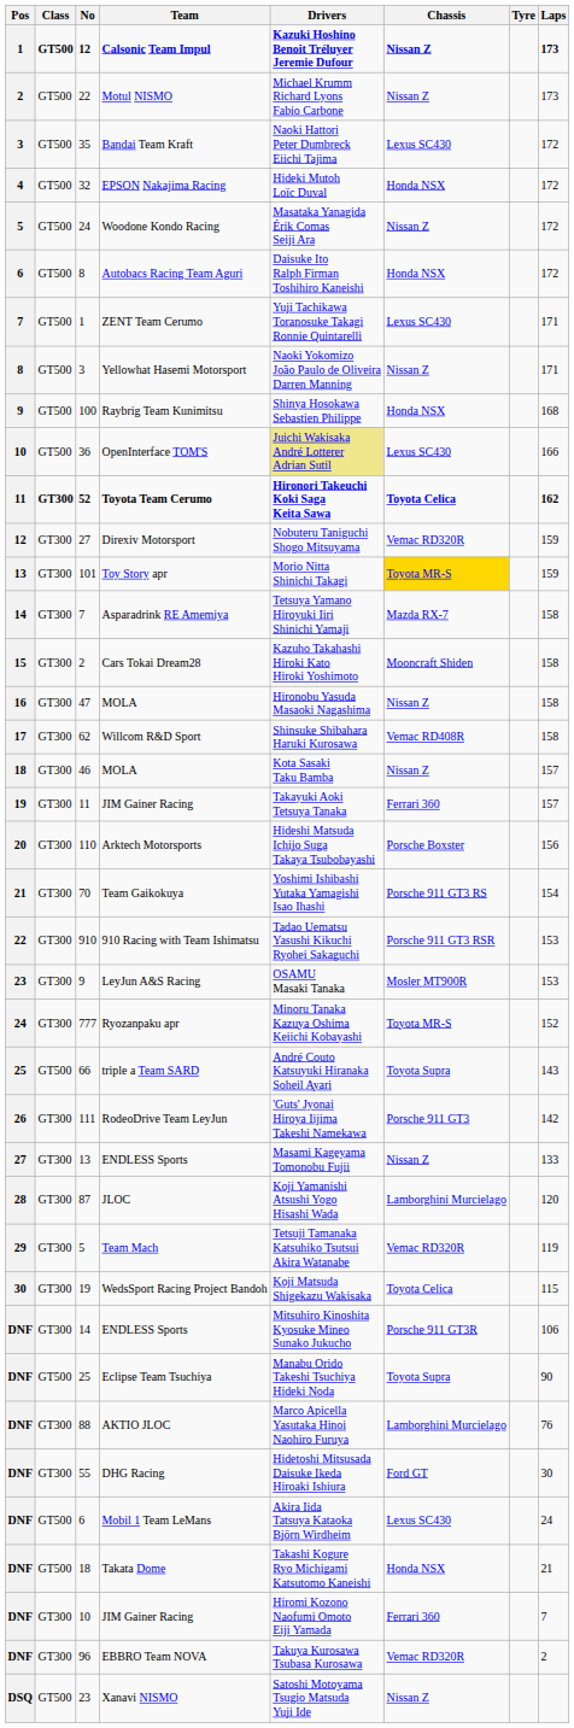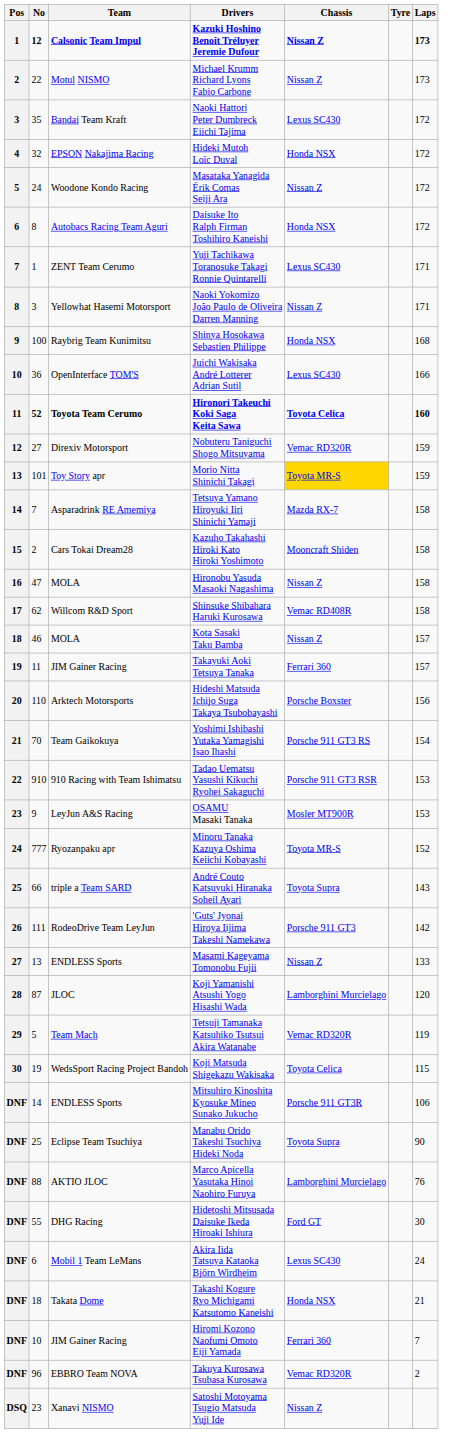 <table class="wikitable" style="font-size: 95%;">
 <tr>
 <th>Pos</th>
-<th>Class</th>
 <th>No</th>
 <th>Team</th>
 <th>Drivers</th>
 <th>Chassis</th>
 <th>Tyre</th>
 <th>Laps</th>
 </tr>
 <tr style="font-weight:bold">
 <th>1</th>
-<td>GT500</td>
 <td>12</td>
 <td><a href='#'>Calsonic</a> <a href='#'>Team Impul</a></td>
 <td> <a href='#'>Kazuki Hoshino</a><br> <a href='#'>Benoît Tréluyer</a><br> <a href='#'>Jeremie Dufour</a></td>
 <td><a href='#'>Nissan Z</a></td>
 <td></td>
 <td>173</td>
 </tr>
 <tr>
 <th>2</th>
-<td>GT500</td>
 <td>22</td>
 <td><a href='#'>Motul</a> <a href='#'>NISMO</a></td>
 <td> <a href='#'>Michael Krumm</a><br> <a href='#'>Richard Lyons</a><br> <a href='#'>Fabio Carbone</a></td>
 <td><a href='#'>Nissan Z</a></td>
 <td></td>
 <td>173</td>
 </tr>
 <tr>
 <th>3</th>
-<td>GT500</td>
 <td>35</td>
 <td><a href='#'>Bandai</a> Team Kraft</td>
 <td> <a href='#'>Naoki Hattori</a><br> <a href='#'>Peter Dumbreck</a><br> <a href='#'>Eiichi Tajima</a></td>
 <td><a href='#'>Lexus SC430</a></td>
 <td></td>
 <td>172</td>
 </tr>
 <tr>
 <th>4</th>
-<td>GT500</td>
 <td>32</td>
 <td><a href='#'>EPSON</a> <a href='#'>Nakajima Racing</a></td>
 <td> <a href='#'>Hideki Mutoh</a><br> <a href='#'>Loïc Duval</a></td>
 <td><a href='#'>Honda NSX</a></td>
 <td></td>
 <td>172</td>
 </tr>
 <tr>
 <th>5</th>
-<td>GT500</td>
 <td>24</td>
 <td>Woodone Kondo Racing</td>
 <td> <a href='#'>Masataka Yanagida</a><br> <a href='#'>Érik Comas</a><br> <a href='#'>Seiji Ara</a></td>
 <td><a href='#'>Nissan Z</a></td>
 <td></td>
 <td>172</td>
 </tr>
 <tr>
 <th>6</th>
-<td>GT500</td>
 <td>8</td>
 <td><a href='#'>Autobacs Racing Team Aguri</a></td>
 <td> <a href='#'>Daisuke Ito</a><br> <a href='#'>Ralph Firman</a><br> <a href='#'>Toshihiro Kaneishi</a></td>
 <td><a href='#'>Honda NSX</a></td>
 <td></td>
 <td>172</td>
 </tr>
 <tr>
 <th>7</th>
-<td>GT500</td>
 <td>1</td>
 <td>ZENT Team Cerumo</td>
 <td> <a href='#'>Yuji Tachikawa</a><br> <a href='#'>Toranosuke Takagi</a><br> <a href='#'>Ronnie Quintarelli</a></td>
 <td><a href='#'>Lexus SC430</a></td>
 <td></td>
 <td>171</td>
 </tr>
 <tr>
 <th>8</th>
-<td>GT500</td>
 <td>3</td>
 <td>Yellowhat Hasemi Motorsport</td>
 <td> <a href='#'>Naoki Yokomizo</a><br> <a href='#'>João Paulo de Oliveira</a><br> <a href='#'>Darren Manning</a></td>
 <td><a href='#'>Nissan Z</a></td>
 <td></td>
 <td>171</td>
 </tr>
 <tr>
 <th>9</th>
-<td>GT500</td>
 <td>100</td>
 <td>Raybrig Team Kunimitsu</td>
 <td> <a href='#'>Shinya Hosokawa</a><br> <a href='#'>Sebastien Philippe</a></td>
 <td><a href='#'>Honda NSX</a></td>
 <td></td>
 <td>168</td>
 </tr>
 <tr>
 <th>10</th>
-<td>GT500</td>
 <td>36</td>
 <td>OpenInterface <a href='#'>TOM'S</a></td>
-<td style="background: khaki;"> <a href='#'>Juichi Wakisaka</a><br> <a href='#'>André Lotterer</a><br> <a href='#'>Adrian Sutil</a></td>
+<td> <a href='#'>Juichi Wakisaka</a><br> <a href='#'>André Lotterer</a><br> <a href='#'>Adrian Sutil</a></td>
 <td><a href='#'>Lexus SC430</a></td>
 <td></td>
 <td>166</td>
 </tr>
 <tr style="font-weight:bold">
 <th>11</th>
-<td>GT300</td>
 <td>52</td>
 <td>Toyota Team Cerumo</td>
 <td> <a href='#'>Hironori Takeuchi</a><br> <a href='#'>Koki Saga</a><br> <a href='#'>Keita Sawa</a></td>
 <td><a href='#'>Toyota Celica</a></td>
 <td></td>
-<td>162</td>
+<td>160</td>
 </tr>
 <tr>
 <th>12</th>
-<td>GT300</td>
 <td>27</td>
 <td>Direxiv Motorsport</td>
 <td> <a href='#'>Nobuteru Taniguchi</a><br> <a href='#'>Shogo Mitsuyama</a></td>
 <td><a href='#'>Vemac RD320R</a></td>
 <td></td>
 <td>159</td>
 </tr>
 <tr>
 <th>13</th>
-<td>GT300</td>
 <td>101</td>
 <td><a href='#'>Toy Story</a> apr</td>
 <td> <a href='#'>Morio Nitta</a><br> <a href='#'>Shinichi Takagi</a></td>
 <td style="background: gold;"><a href='#'>Toyota MR-S</a></td>
 <td></td>
 <td>159</td>
 </tr>
 <tr>
 <th>14</th>
-<td>GT300</td>
 <td>7</td>
 <td>Asparadrink <a href='#'>RE Amemiya</a></td>
 <td> <a href='#'>Tetsuya Yamano</a><br> <a href='#'>Hiroyuki Iiri</a><br> <a href='#'>Shinichi Yamaji</a></td>
 <td><a href='#'>Mazda RX-7</a></td>
 <td></td>
 <td>158</td>
 </tr>
 <tr>
 <th>15</th>
-<td>GT300</td>
 <td>2</td>
 <td>Cars Tokai Dream28</td>
 <td> <a href='#'>Kazuho Takahashi</a><br> <a href='#'>Hiroki Kato</a><br> <a href='#'>Hiroki Yoshimoto</a></td>
 <td><a href='#'>Mooncraft Shiden</a></td>
 <td></td>
 <td>158</td>
 </tr>
 <tr>
 <th>16</th>
-<td>GT300</td>
 <td>47</td>
 <td>MOLA</td>
 <td> <a href='#'>Hironobu Yasuda</a><br> <a href='#'>Masaoki Nagashima</a></td>
 <td><a href='#'>Nissan Z</a></td>
 <td></td>
 <td>158</td>
 </tr>
 <tr>
 <th>17</th>
-<td>GT300</td>
 <td>62</td>
 <td>Willcom R&D Sport</td>
 <td> <a href='#'>Shinsuke Shibahara</a><br> <a href='#'>Haruki Kurosawa</a></td>
 <td><a href='#'>Vemac RD408R</a></td>
 <td></td>
 <td>158</td>
 </tr>
 <tr>
 <th>18</th>
-<td>GT300</td>
 <td>46</td>
 <td>MOLA</td>
 <td> <a href='#'>Kota Sasaki</a><br> <a href='#'>Taku Bamba</a></td>
 <td><a href='#'>Nissan Z</a></td>
 <td></td>
 <td>157</td>
 </tr>
 <tr>
 <th>19</th>
-<td>GT300</td>
 <td>11</td>
 <td>JIM Gainer Racing</td>
 <td> <a href='#'>Takayuki Aoki</a><br> <a href='#'>Tetsuya Tanaka</a></td>
 <td><a href='#'>Ferrari 360</a></td>
 <td></td>
 <td>157</td>
 </tr>
 <tr>
 <th>20</th>
-<td>GT300</td>
 <td>110</td>
 <td>Arktech Motorsports</td>
 <td> <a href='#'>Hideshi Matsuda</a><br> <a href='#'>Ichijo Suga</a><br> <a href='#'>Takaya Tsubobayashi</a></td>
 <td><a href='#'>Porsche Boxster</a></td>
 <td></td>
 <td>156</td>
 </tr>
 <tr>
 <th>21</th>
-<td>GT300</td>
 <td>70</td>
 <td>Team Gaikokuya</td>
 <td> <a href='#'>Yoshimi Ishibashi</a><br> <a href='#'>Yutaka Yamagishi</a><br> <a href='#'>Isao Ihashi</a></td>
 <td><a href='#'>Porsche 911 GT3 RS</a></td>
 <td></td>
 <td>154</td>
 </tr>
 <tr>
 <th>22</th>
-<td>GT300</td>
 <td>910</td>
 <td>910 Racing with Team Ishimatsu</td>
 <td> <a href='#'>Tadao Uematsu</a><br> <a href='#'>Yasushi Kikuchi</a><br> <a href='#'>Ryohei Sakaguchi</a></td>
 <td><a href='#'>Porsche 911 GT3 RSR</a></td>
 <td></td>
 <td>153</td>
 </tr>
 <tr>
 <th>23</th>
-<td>GT300</td>
 <td>9</td>
 <td>LeyJun A&S Racing</td>
 <td> <a href='#'>OSAMU</a><br> Masaki Tanaka</td>
 <td><a href='#'>Mosler MT900R</a></td>
 <td></td>
 <td>153</td>
 </tr>
 <tr>
 <th>24</th>
-<td>GT300</td>
 <td>777</td>
 <td>Ryozanpaku apr</td>
 <td> <a href='#'>Minoru Tanaka</a><br> <a href='#'>Kazuya Oshima</a><br> <a href='#'>Keiichi Kobayashi</a></td>
 <td><a href='#'>Toyota MR-S</a></td>
 <td></td>
 <td>152</td>
 </tr>
 <tr>
 <th>25</th>
-<td>GT500</td>
 <td>66</td>
 <td>triple a <a href='#'>Team SARD</a></td>
 <td> <a href='#'>André Couto</a><br> <a href='#'>Katsuyuki Hiranaka</a><br> <a href='#'>Soheil Ayari</a></td>
 <td><a href='#'>Toyota Supra</a></td>
 <td></td>
 <td>143</td>
 </tr>
 <tr>
 <th>26</th>
-<td>GT300</td>
 <td>111</td>
 <td>RodeoDrive Team LeyJun</td>
 <td> <a href='#'>'Guts' Jyonai</a><br> <a href='#'>Hiroya Iijima</a><br> <a href='#'>Takeshi Namekawa</a></td>
 <td><a href='#'>Porsche 911 GT3</a></td>
 <td></td>
 <td>142</td>
 </tr>
 <tr>
 <th>27</th>
-<td>GT300</td>
 <td>13</td>
 <td>ENDLESS Sports</td>
 <td> <a href='#'>Masami Kageyama</a><br> <a href='#'>Tomonobu Fujii</a></td>
 <td><a href='#'>Nissan Z</a></td>
 <td></td>
 <td>133</td>
 </tr>
 <tr>
 <th>28</th>
-<td>GT300</td>
 <td>87</td>
 <td>JLOC</td>
 <td> <a href='#'>Koji Yamanishi</a><br> <a href='#'>Atsushi Yogo</a><br> <a href='#'>Hisashi Wada</a></td>
 <td><a href='#'>Lamborghini Murcielago</a></td>
 <td></td>
 <td>120</td>
 </tr>
 <tr>
 <th>29</th>
-<td>GT300</td>
 <td>5</td>
 <td><a href='#'>Team Mach</a></td>
 <td> <a href='#'>Tetsuji Tamanaka</a><br> <a href='#'>Katsuhiko Tsutsui</a><br> <a href='#'>Akira Watanabe</a></td>
 <td><a href='#'>Vemac RD320R</a></td>
 <td></td>
 <td>119</td>
 </tr>
 <tr>
 <th>30</th>
-<td>GT300</td>
 <td>19</td>
 <td>WedsSport Racing Project Bandoh</td>
 <td> <a href='#'>Koji Matsuda</a><br> <a href='#'>Shigekazu Wakisaka</a></td>
 <td><a href='#'>Toyota Celica</a></td>
 <td></td>
 <td>115</td>
 </tr>
 <tr>
 <th>DNF</th>
-<td>GT300</td>
 <td>14</td>
 <td>ENDLESS Sports</td>
 <td> <a href='#'>Mitsuhiro Kinoshita</a><br> <a href='#'>Kyosuke Mineo</a><br> <a href='#'>Sunako Jukucho</a></td>
 <td><a href='#'>Porsche 911 GT3R</a></td>
 <td></td>
 <td>106</td>
 </tr>
 <tr>
 <th>DNF</th>
-<td>GT500</td>
 <td>25</td>
 <td>Eclipse Team Tsuchiya</td>
 <td> <a href='#'>Manabu Orido</a><br> <a href='#'>Takeshi Tsuchiya</a><br> <a href='#'>Hideki Noda</a></td>
 <td><a href='#'>Toyota Supra</a></td>
 <td></td>
 <td>90</td>
 </tr>
 <tr>
 <th>DNF</th>
-<td>GT300</td>
 <td>88</td>
 <td>AKTIO JLOC</td>
 <td> <a href='#'>Marco Apicella</a><br> <a href='#'>Yasutaka Hinoi</a><br> <a href='#'>Naohiro Furuya</a></td>
 <td><a href='#'>Lamborghini Murcielago</a></td>
 <td></td>
 <td>76</td>
 </tr>
 <tr>
 <th>DNF</th>
-<td>GT300</td>
 <td>55</td>
 <td>DHG Racing</td>
 <td> <a href='#'>Hidetoshi Mitsusada</a><br> <a href='#'>Daisuke Ikeda</a><br> <a href='#'>Hiroaki Ishiura</a></td>
 <td><a href='#'>Ford GT</a></td>
 <td></td>
 <td>30</td>
 </tr>
 <tr>
 <th>DNF</th>
-<td>GT500</td>
 <td>6</td>
 <td><a href='#'>Mobil 1</a> Team LeMans</td>
 <td> <a href='#'>Akira Iida</a><br> <a href='#'>Tatsuya Kataoka</a><br> <a href='#'>Björn Wirdheim</a></td>
 <td><a href='#'>Lexus SC430</a></td>
 <td></td>
 <td>24</td>
 </tr>
 <tr>
 <th>DNF</th>
-<td>GT500</td>
 <td>18</td>
 <td>Takata <a href='#'>Dome</a></td>
 <td> <a href='#'>Takashi Kogure</a><br> <a href='#'>Ryo Michigami</a><br> <a href='#'>Katsutomo Kaneishi</a></td>
 <td><a href='#'>Honda NSX</a></td>
 <td></td>
 <td>21</td>
 </tr>
 <tr>
 <th>DNF</th>
-<td>GT300</td>
 <td>10</td>
 <td>JIM Gainer Racing</td>
 <td> <a href='#'>Hiromi Kozono</a><br> <a href='#'>Naofumi Omoto</a><br> <a href='#'>Eiji Yamada</a></td>
 <td><a href='#'>Ferrari 360</a></td>
 <td></td>
 <td>7</td>
 </tr>
 <tr>
 <th>DNF</th>
-<td>GT300</td>
 <td>96</td>
 <td>EBBRO Team NOVA</td>
 <td> <a href='#'>Takuya Kurosawa</a><br> <a href='#'>Tsubasa Kurosawa</a></td>
 <td><a href='#'>Vemac RD320R</a></td>
 <td></td>
 <td>2</td>
 </tr>
 <tr>
 <th>DSQ</th>
-<td>GT500</td>
 <td>23</td>
 <td>Xanavi <a href='#'>NISMO</a></td>
 <td> <a href='#'>Satoshi Motoyama</a><br> <a href='#'>Tsugio Matsuda</a><br> <a href='#'>Yuji Ide</a></td>
 <td><a href='#'>Nissan Z</a></td>
 <td></td>
 <td></td>
 </tr>
 </table>
